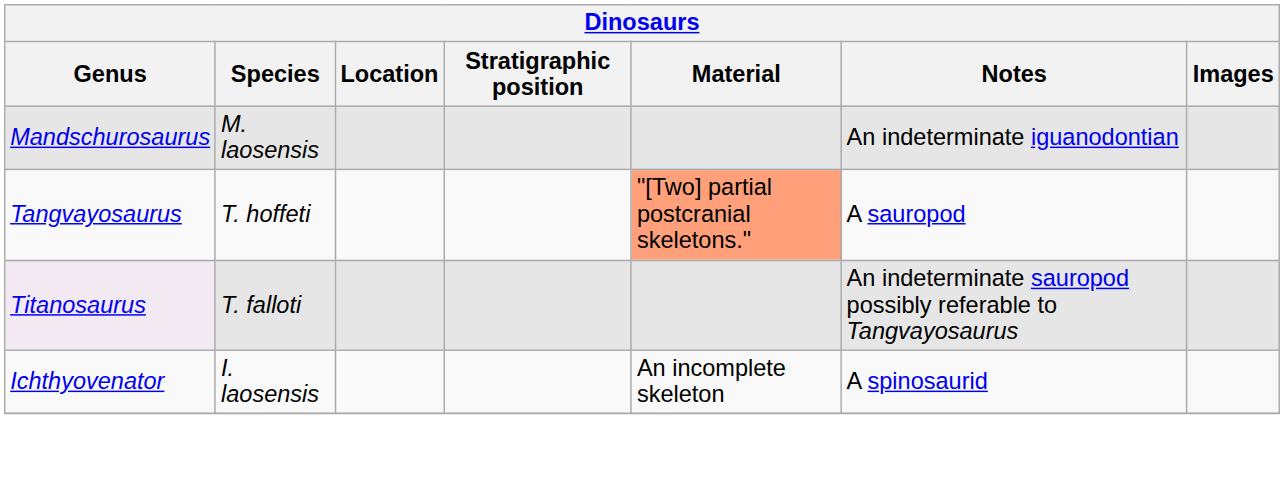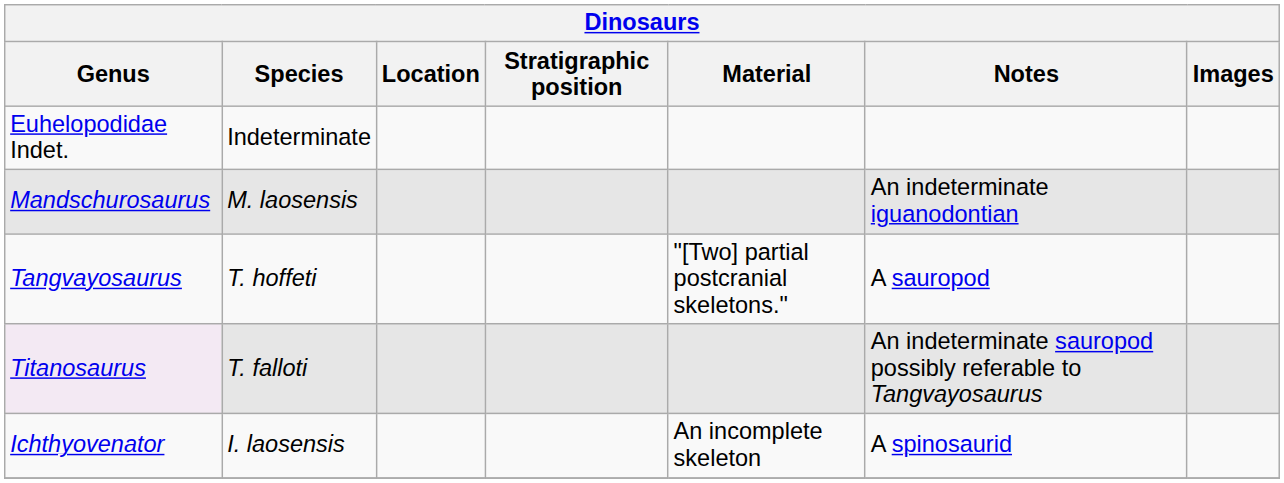 <table class="wikitable sortable" align="center">
 <tr>
 <th colspan="7" align="center"><a href='#'>Dinosaurs</a></th>
 </tr>
 <tr>
 <th>Genus</th>
 <th>Species</th>
 <th>Location</th>
 <th>Stratigraphic position</th>
 <th>Material</th>
 <th>Notes</th>
 <th>Images</th>
+</tr>
+<tr>
+<td><a href='#'>Euhelopodidae</a> Indet.</td>
+<td>Indeterminate</td>
+<td></td>
+<td></td>
+<td></td>
+<td></td>
+<td></td>
 </tr>
 <tr>
 <td style="background:#E6E6E6;"><em><a href='#'>Mandschurosaurus</a></em></td>
 <td style="background:#E6E6E6;"><em>M. laosensis</em></td>
 <td style="background:#E6E6E6;"></td>
 <td style="background:#E6E6E6;"></td>
 <td style="background:#E6E6E6;"></td>
 <td style="background:#E6E6E6;">An indeterminate <a href='#'>iguanodontian</a></td>
 <td style="background:#E6E6E6;"></td>
 </tr>
 <tr>
 <td><em><a href='#'>Tangvayosaurus</a></em></td>
 <td><em>T. hoffeti</em></td>
 <td></td>
 <td></td>
-<td style="background: lightsalmon;">"[Two] partial postcranial skeletons."</td>
+<td>"[Two] partial postcranial skeletons."</td>
 <td>A <a href='#'>sauropod</a></td>
 <td></td>
 </tr>
 <tr>
 <td style="background:#f3e9f3;"><em><a href='#'>Titanosaurus</a></em></td>
 <td style="background:#E6E6E6;"><em>T. falloti</em></td>
 <td style="background:#E6E6E6;"></td>
 <td style="background:#E6E6E6;"></td>
 <td style="background:#E6E6E6;"></td>
 <td style="background:#E6E6E6;">An indeterminate <a href='#'>sauropod</a> possibly referable to <em>Tangvayosaurus</em></td>
 <td style="background:#E6E6E6;"></td>
 </tr>
 <tr>
 <td><em><a href='#'>Ichthyovenator</a></em></td>
 <td><em>I. laosensis</em></td>
 <td></td>
 <td></td>
 <td>An incomplete skeleton</td>
 <td>A <a href='#'>spinosaurid</a></td>
 <td></td>
 </tr>
 <tr>
 </tr>
 </table>
